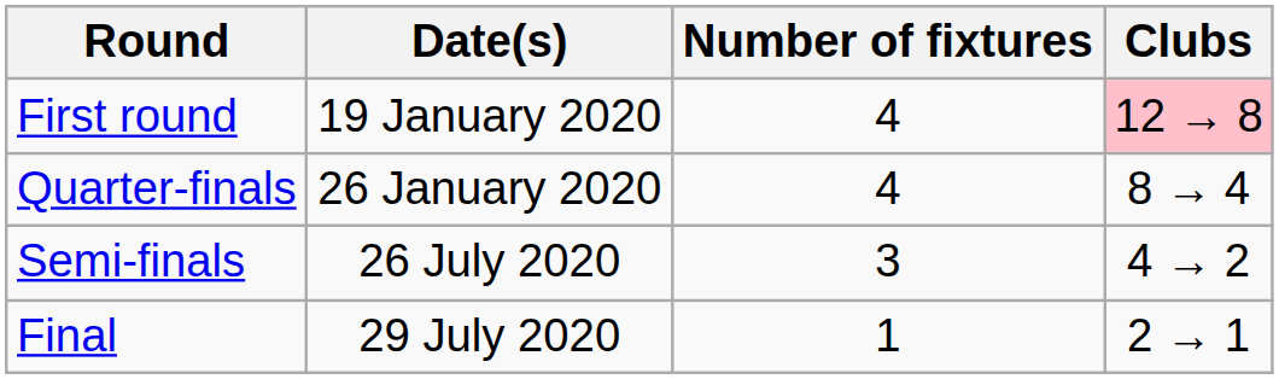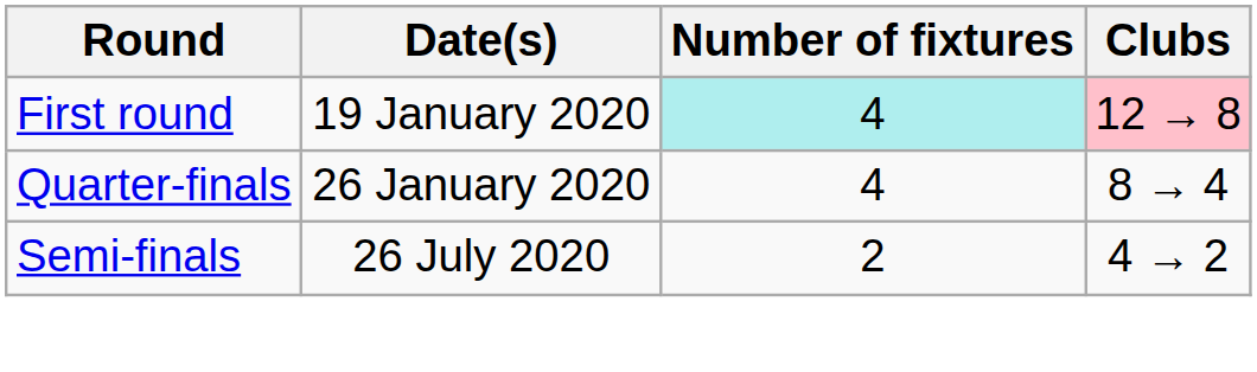 <table class="wikitable" style="text-align:center">
 <tr>
 <th>Round</th>
 <th>Date(s) </th>
 <th>Number of fixtures</th>
 <th>Clubs</th>
 </tr>
 <tr>
 <td style="text-align:left;"><a href='#'>First round</a></td>
 <td>19 January 2020</td>
-<td>4</td>
+<td style="background: paleturquoise;">4</td>
 <td style="background: pink;">12 → 8</td>
 </tr>
 <tr>
 <td style="text-align:left;"><a href='#'>Quarter-finals</a></td>
 <td>26 January 2020</td>
 <td>4</td>
 <td>8 → 4</td>
 </tr>
 <tr>
 <td style="text-align:left;"><a href='#'>Semi-finals</a></td>
 <td>26 July 2020</td>
-<td>3</td>
+<td>2</td>
 <td>4 → 2</td>
 </tr>
-<tr>
-<td style="text-align:left;"><a href='#'>Final</a></td>
-<td>29 July 2020</td>
-<td>1</td>
-<td>2 → 1</td>
-</tr>
 </table>
